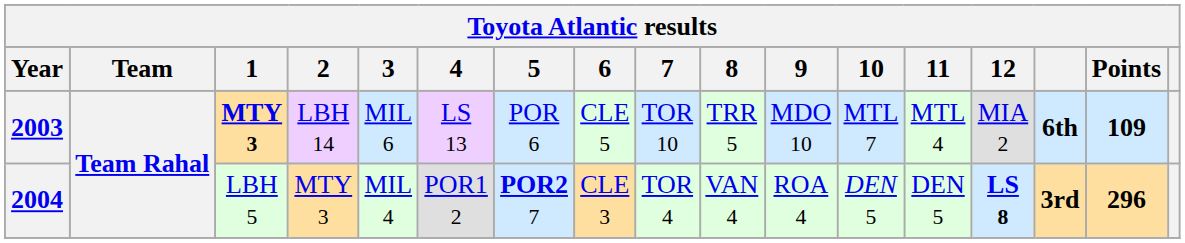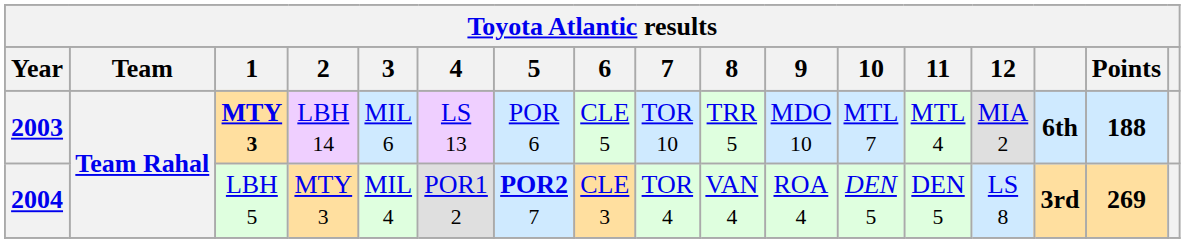 <table class="wikitable" style="text-align:center; font-size:85%">
 <tr>
 <th colspan=45><a href='#'>Toyota Atlantic</a> results</th>
 </tr>
 <tr>
 <th scope="col">Year</th>
 <th scope="col">Team</th>
 <th scope="col">1</th>
 <th scope="col">2</th>
 <th scope="col">3</th>
 <th scope="col">4</th>
 <th scope="col">5</th>
 <th scope="col">6</th>
 <th scope="col">7</th>
 <th scope="col">8</th>
 <th scope="col">9</th>
 <th scope="col">10</th>
 <th scope="col">11</th>
 <th scope="col">12</th>
 <th scope="col"></th>
 <th scope="col">Points</th>
 <th scope="col"></th>
 </tr>
 <tr>
 <th scope="row"><a href='#'>2003</a></th>
 <th rowspan=2 nowrap><a href='#'>Team Rahal</a></th>
 <td style="background:#ffdf9f;"><strong><a href='#'>MTY</a><br><small>3</small></strong></td>
 <td style="background:#efcfff;"><a href='#'>LBH</a><br><small>14</small></td>
 <td style="background:#cfeaff;"><a href='#'>MIL</a><br><small>6</small></td>
 <td style="background:#efcfff;"><a href='#'>LS</a><br><small>13</small></td>
 <td style="background:#cfeaff;"><a href='#'>POR</a><br><small>6</small></td>
 <td style="background:#dfffdf;"><a href='#'>CLE</a><br><small>5</small></td>
 <td style="background:#cfeaff;"><a href='#'>TOR</a><br><small>10</small></td>
 <td style="background:#dfffdf;"><a href='#'>TRR</a><br><small>5</small></td>
 <td style="background:#cfeaff;"><a href='#'>MDO</a><br><small>10</small></td>
 <td style="background:#cfeaff;"><a href='#'>MTL</a><br><small>7</small></td>
 <td style="background:#dfffdf;"><a href='#'>MTL</a><br><small>4</small></td>
 <td style="background:#dfdfdf;"><a href='#'>MIA</a><br><small>2</small></td>
 <th style="background:#cfeaff;">6th</th>
-<th style="background:#cfeaff;">109</th>
+<th style="background:#cfeaff;">188</th>
 <th></th>
 </tr>
 <tr>
 <th scope="row"><a href='#'>2004</a></th>
 <td style="background:#dfffdf;"><a href='#'>LBH</a><br><small>5</small></td>
 <td style="background:#ffdf9f;"><a href='#'>MTY</a><br><small>3</small></td>
 <td style="background:#dfffdf;"><a href='#'>MIL</a><br><small>4</small></td>
 <td style="background:#dfdfdf;"><a href='#'>POR1</a><br><small>2</small></td>
 <td style="background:#cfeaff;"><strong><a href='#'>POR2</a></strong><br><small>7</small></td>
 <td style="background:#ffdf9f;"><a href='#'>CLE</a><br><small>3</small></td>
 <td style="background:#dfffdf;"><a href='#'>TOR</a><br><small>4</small></td>
 <td style="background:#dfffdf;"><a href='#'>VAN</a><br><small>4</small></td>
 <td style="background:#dfffdf;"><a href='#'>ROA</a><br><small>4</small></td>
 <td style="background:#dfffdf;"><em><a href='#'>DEN</a></em><br><small>5</small></td>
 <td style="background:#dfffdf;"><a href='#'>DEN</a><br><small>5</small></td>
-<td style="background:#cfeaff;"><strong><a href='#'>LS</a><br><small>8</small></strong></td>
+<td style="background:#cfeaff;"><a href='#'>LS</a><br><small>8</small></td>
 <th style="background:#ffdf9f;">3rd</th>
-<th style="background:#ffdf9f;">296</th>
+<th style="background:#ffdf9f;">269</th>
 <th></th>
 </tr>
 </table>
